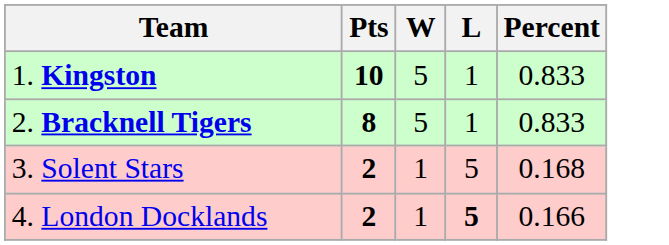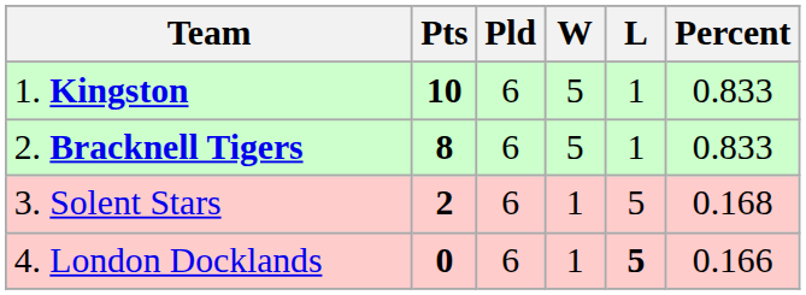 <table class="wikitable" style="text-align: center;">
 <tr>
 <th width="175">Team</th>
 <th width="20" abbr="Points">Pts</th>
+<th width="20" abbr="Played">Pld</th>
 <th width="20" abbr="Won">W</th>
 <th width="20" abbr="Lost">L</th>
 <th width="20" abbr="Percentage">Percent</th>
 </tr>
 <tr style="background: #ccffcc;">
 <td style="text-align:left;">1. <strong><a href='#'>Kingston</a></strong></td>
 <td><strong>10</strong></td>
+<td>6</td>
 <td>5</td>
 <td>1</td>
 <td>0.833</td>
 </tr>
 <tr style="background: #ccffcc;">
 <td style="text-align:left;">2. <strong><a href='#'>Bracknell Tigers</a></strong></td>
 <td><strong>8</strong></td>
+<td>6</td>
 <td>5</td>
 <td>1</td>
 <td>0.833</td>
 </tr>
 <tr style="background: #ffcccc;">
 <td style="text-align:left;">3. <a href='#'>Solent Stars</a></td>
 <td><strong>2</strong></td>
+<td>6</td>
 <td>1</td>
 <td>5</td>
 <td>0.168</td>
 </tr>
 <tr style="background: #ffcccc;">
 <td style="text-align:left;">4. <a href='#'>London Docklands</a></td>
-<td><strong>2</strong></td>
+<td><strong>0</strong></td>
+<td>6</td>
 <td>1</td>
 <td><strong>5</strong></td>
 <td>0.166</td>
 </tr>
 </table>
